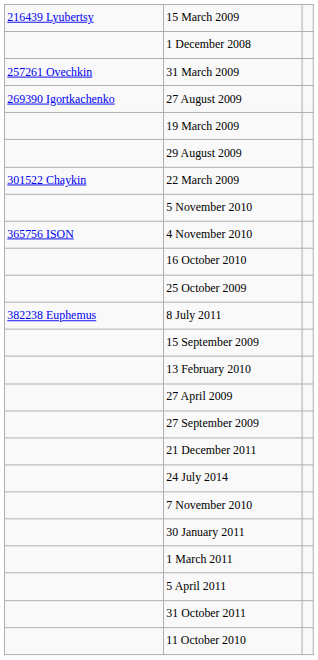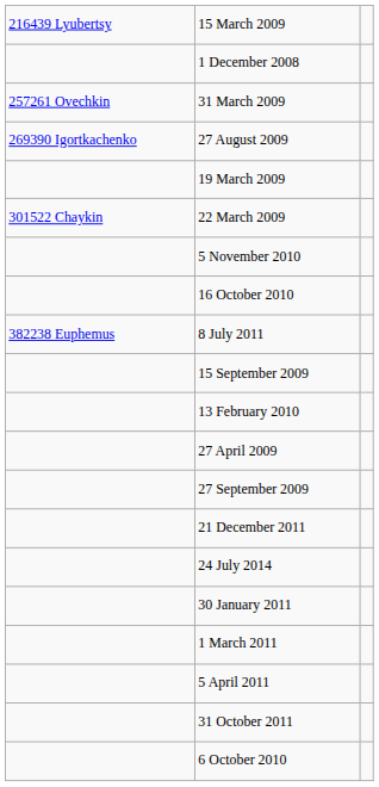 <table class="wikitable" style="font-size: 80%; float: left; width: 26em; margin-right: 1em; height: 700px">
 <tr>
 <td><a href='#'>216439 Lyubertsy</a></td>
 <td>15 March 2009</td>
 <td></td>
 </tr>
 <tr>
 <td></td>
 <td>1 December 2008</td>
 <td></td>
 </tr>
 <tr>
 <td><a href='#'>257261 Ovechkin</a></td>
 <td>31 March 2009</td>
 <td></td>
 </tr>
 <tr>
 <td><a href='#'>269390 Igortkachenko</a></td>
 <td>27 August 2009</td>
 <td></td>
 </tr>
 <tr>
 <td></td>
 <td>19 March 2009</td>
 <td></td>
 </tr>
 <tr>
-<td></td>
-<td>29 August 2009</td>
-<td></td>
-</tr>
-<tr>
 <td><a href='#'>301522 Chaykin</a></td>
 <td>22 March 2009</td>
 <td></td>
 </tr>
 <tr>
 <td></td>
 <td>5 November 2010</td>
 <td></td>
 </tr>
 <tr>
-<td><a href='#'>365756 ISON</a></td>
-<td>4 November 2010</td>
-<td></td>
-</tr>
-<tr>
 <td></td>
 <td>16 October 2010</td>
 <td> </td>
-</tr>
-<tr>
-<td></td>
-<td>25 October 2009</td>
-<td></td>
 </tr>
 <tr>
 <td><a href='#'>382238 Euphemus</a></td>
 <td>8 July 2011</td>
 <td></td>
 </tr>
 <tr>
 <td></td>
 <td>15 September 2009</td>
 <td></td>
 </tr>
 <tr>
 <td></td>
 <td>13 February 2010</td>
 <td></td>
 </tr>
 <tr>
 <td></td>
 <td>27 April 2009</td>
 <td></td>
 </tr>
 <tr>
 <td></td>
 <td>27 September 2009</td>
 <td></td>
 </tr>
 <tr>
 <td></td>
 <td>21 December 2011</td>
 <td></td>
 </tr>
 <tr>
 <td></td>
 <td>24 July 2014</td>
 <td></td>
 </tr>
 <tr>
 <td></td>
-<td>7 November 2010</td>
-<td></td>
-</tr>
-<tr>
-<td></td>
 <td>30 January 2011</td>
 <td></td>
 </tr>
 <tr>
 <td></td>
 <td>1 March 2011</td>
 <td></td>
 </tr>
 <tr>
 <td></td>
 <td>5 April 2011</td>
 <td></td>
 </tr>
 <tr>
 <td></td>
 <td>31 October 2011</td>
 <td></td>
 </tr>
 <tr>
 <td></td>
-<td>11 October 2010</td>
+<td>6 October 2010</td>
 <td></td>
 </tr>
 </table>
